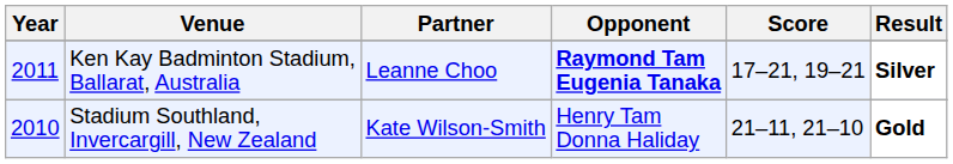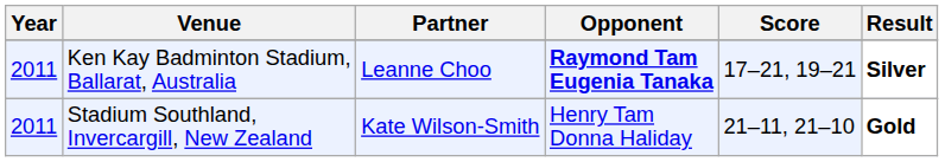 <table class="sortable wikitable" style="font-size: 90%;">
 <tr>
 <th>Year</th>
 <th>Venue</th>
 <th>Partner</th>
 <th>Opponent</th>
 <th>Score</th>
 <th>Result</th>
 </tr>
 <tr>
 </tr>
 <tr style="background:#ECF2FF">
 <td align="center"><a href='#'>2011</a></td>
 <td align="left">Ken Kay Badminton Stadium,<br><a href='#'>Ballarat</a>, <a href='#'>Australia</a></td>
 <td align="left"> <a href='#'>Leanne Choo</a></td>
 <td align="left"><strong> <a href='#'>Raymond Tam</a><br> <a href='#'>Eugenia Tanaka</a></strong></td>
 <td align="left">17–21, 19–21</td>
 <td style="text-align:left; background:white"> <strong>Silver</strong></td>
 </tr>
 <tr>
 </tr>
 <tr style="background:#ECF2FF">
-<td align="center"><a href='#'>2010</a></td>
+<td align="center"><a href='#'>2011</a></td>
 <td align="left">Stadium Southland,<br><a href='#'>Invercargill</a>, <a href='#'>New Zealand</a></td>
 <td align="left"> <a href='#'>Kate Wilson-Smith</a></td>
 <td align="left"> <a href='#'>Henry Tam</a><br> <a href='#'>Donna Haliday</a></td>
 <td align="left">21–11, 21–10</td>
 <td style="text-align:left; background:white"> <strong>Gold</strong></td>
 </tr>
 </table>
